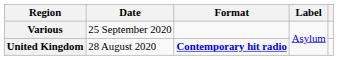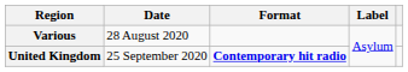 <table class="wikitable plainrowheaders">
 <tr>
 <th scope="col">Region</th>
 <th scope="col">Date</th>
 <th scope="col">Format</th>
 <th scope="col">Label</th>
 <th scope="col"></th>
 </tr>
 <tr>
 <th scope="row">Various</th>
-<td>25 September 2020</td>
+<td>28 August 2020</td>
 <td></td>
 <td rowspan="2"><a href='#'>Asylum</a></td>
 <td></td>
 </tr>
 <tr>
 <th scope="row">United Kingdom</th>
-<td>28 August 2020</td>
+<td>25 September 2020</td>
 <td><strong><a href='#'>Contemporary hit radio</a></strong></td>
 <td></td>
 </tr>
 </table>
